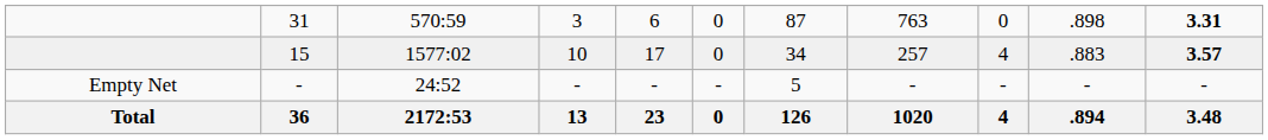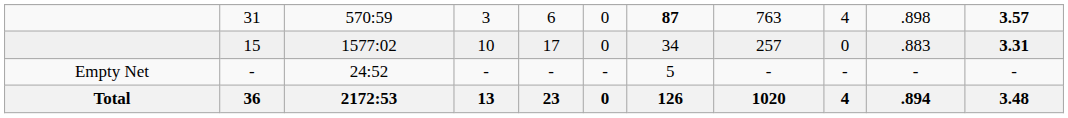 <table class="wikitable sortable" width=1000>
 <tr align="center">
 </tr>
 <tr align="center" bgcolor="">
 <td></td>
 <td>31</td>
 <td>570:59</td>
 <td>3</td>
 <td>6</td>
 <td>0</td>
-<td>87</td>
+<td><strong>87</strong></td>
 <td>763</td>
-<td>0</td>
+<td>4</td>
 <td>.898</td>
-<td><strong>3.31</strong></td>
+<td><strong>3.57</strong></td>
 </tr>
 <tr align="center" bgcolor="f0f0f0">
 <td></td>
 <td>15</td>
 <td>1577:02</td>
 <td>10</td>
 <td>17</td>
 <td>0</td>
 <td>34</td>
 <td>257</td>
-<td>4</td>
+<td>0</td>
 <td>.883</td>
-<td><strong>3.57</strong></td>
+<td><strong>3.31</strong></td>
 </tr>
 <tr align="center" bgcolor="">
 <td>Empty Net</td>
 <td>-</td>
 <td>24:52</td>
 <td>-</td>
 <td>-</td>
 <td>-</td>
 <td>5</td>
 <td>-</td>
 <td>-</td>
 <td>-</td>
 <td>-</td>
 </tr>
 <tr>
 <th>Total</th>
 <th>36</th>
 <th>2172:53</th>
 <th>13</th>
 <th>23</th>
 <th>0</th>
 <th>126</th>
 <th>1020</th>
 <th>4</th>
 <th>.894</th>
 <th>3.48</th>
 </tr>
 </table>
